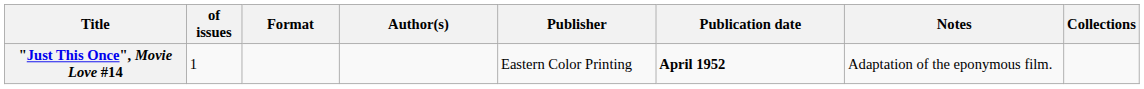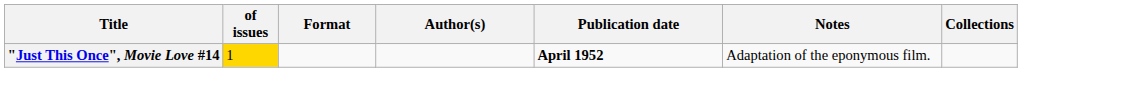 <table class="wikitable">
 <tr>
 <th>Title</th>
 <th style="width:40pt"> of issues</th>
 <th style="width:75pt">Format</th>
 <th style="width:125pt">Author(s)</th>
-<th style="width:125pt">Publisher</th>
 <th style="width:150pt">Publication date</th>
 <th style="width:175pt">Notes</th>
 <th>Collections</th>
 </tr>
 <tr>
 <th>"<a href='#'>Just This Once</a>", <em>Movie Love</em> #14</th>
-<td>1</td>
+<td style="background: gold;">1</td>
 <td></td>
 <td></td>
-<td>Eastern Color Printing</td>
 <td><strong>April 1952</strong></td>
 <td>Adaptation of the eponymous film.</td>
 <td></td>
 </tr>
 </table>
